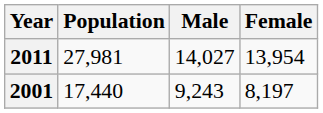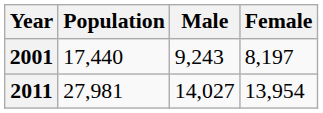 <table class="wikitable">
 <tr>
 <th scope="col">Year</th>
 <th scope="col">Population</th>
 <th scope="col">Male</th>
 <th scope="col">Female</th>
 </tr>
 <tr>
+<th scope ="row">2001</th>
+<td>17,440</td>
+<td>9,243</td>
+<td>8,197</td>
+</tr>
+<tr>
 <th scope="row">2011</th>
 <td>27,981</td>
 <td>14,027</td>
 <td>13,954</td>
 </tr>
-<tr>
-<th scope ="row">2001</th>
-<td>17,440</td>
-<td>9,243</td>
-<td>8,197</td>
-</tr>
 </table>
